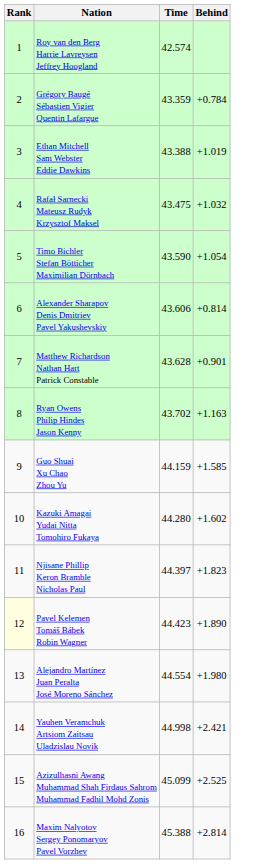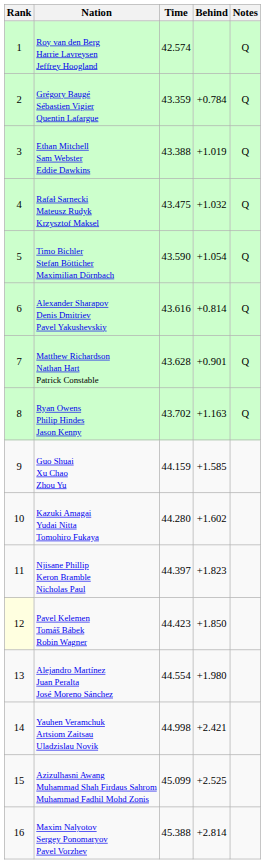 <table class="wikitable sortable" style="text-align:center">
 <tr>
 <th>Rank</th>
 <th>Nation</th>
 <th>Time</th>
 <th>Behind</th>
+<th>Notes</th>
 </tr>
 <tr bgcolor=ccffcc>
 <td>1</td>
 <td align=left><br><small><a href='#'>Roy van den Berg</a><br><a href='#'>Harrie Lavreysen</a><br><a href='#'>Jeffrey Hoogland</a> </small></td>
 <td>42.574</td>
 <td></td>
+<td>Q</td>
 </tr>
 <tr bgcolor=ccffcc>
 <td>2</td>
 <td align=left><br><small><a href='#'>Grégory Baugé</a><br><a href='#'>Sébastien Vigier</a><br><a href='#'>Quentin Lafargue</a> </small></td>
 <td>43.359</td>
 <td>+0.784</td>
+<td>Q</td>
 </tr>
 <tr bgcolor=ccffcc>
 <td>3</td>
 <td align=left><br><small><a href='#'>Ethan Mitchell</a><br><a href='#'>Sam Webster</a><br><a href='#'>Eddie Dawkins</a> </small></td>
 <td>43.388</td>
 <td>+1.019</td>
+<td>Q</td>
 </tr>
 <tr bgcolor=ccffcc>
 <td>4</td>
 <td align=left><br><small><a href='#'>Rafał Sarnecki</a><br><a href='#'>Mateusz Rudyk</a><br><a href='#'>Krzysztof Maksel</a> </small></td>
 <td>43.475</td>
 <td>+1.032</td>
+<td>Q</td>
 </tr>
 <tr bgcolor=ccffcc>
 <td>5</td>
 <td align=left><br><small><a href='#'>Timo Bichler</a><br><a href='#'>Stefan Bötticher</a><br><a href='#'>Maximilian Dörnbach</a> </small></td>
 <td>43.590</td>
 <td>+1.054</td>
+<td>Q</td>
 </tr>
 <tr bgcolor=ccffcc>
 <td>6</td>
 <td align=left><br><small><a href='#'>Alexander Sharapov</a><br><a href='#'>Denis Dmitriev</a> <br><a href='#'>Pavel Yakushevskiy</a> </small></td>
-<td>43.606</td>
+<td>43.616</td>
 <td>+0.814</td>
+<td>Q</td>
 </tr>
 <tr bgcolor=ccffcc>
 <td>7</td>
 <td align=left><br><small><a href='#'>Matthew Richardson</a><br><a href='#'>Nathan Hart</a><br>Patrick Constable </small></td>
 <td>43.628</td>
 <td>+0.901</td>
+<td>Q</td>
 </tr>
 <tr bgcolor=ccffcc>
 <td>8</td>
 <td align=left><br><small><a href='#'>Ryan Owens</a><br><a href='#'>Philip Hindes</a><br><a href='#'>Jason Kenny</a></small></td>
 <td>43.702</td>
 <td>+1.163</td>
+<td>Q</td>
 </tr>
 <tr>
 <td>9</td>
 <td align=left><br><small><a href='#'>Guo Shuai</a><br><a href='#'>Xu Chao</a><br><a href='#'>Zhou Yu</a></small></td>
 <td>44.159</td>
 <td>+1.585</td>
+<td></td>
 </tr>
 <tr>
 <td>10</td>
 <td align=left><br><small><a href='#'>Kazuki Amagai</a><br><a href='#'>Yudai Nitta</a><br><a href='#'>Tomohiro Fukaya</a></small></td>
 <td>44.280</td>
 <td>+1.602</td>
+<td></td>
 </tr>
 <tr>
 <td>11</td>
 <td align=left><br><small><a href='#'>Njisane Phillip</a><br><a href='#'>Keron Bramble</a><br><a href='#'>Nicholas Paul</a> </small></td>
 <td>44.397</td>
 <td>+1.823</td>
+<td></td>
 </tr>
 <tr>
 <td style="background: lightyellow;">12</td>
 <td align=left><br><small><a href='#'>Pavel Kelemen</a><br><a href='#'>Tomáš Bábek</a><br><a href='#'>Robin Wagner</a> </small></td>
 <td>44.423</td>
-<td>+1.890</td>
+<td>+1.850</td>
+<td></td>
 </tr>
 <tr>
 <td>13</td>
 <td align=left><br><small><a href='#'>Alejandro Martínez</a><br><a href='#'>Juan Peralta</a><br><a href='#'>José Moreno Sánchez</a></small></td>
 <td>44.554</td>
 <td>+1.980</td>
+<td></td>
 </tr>
 <tr>
 <td>14</td>
 <td align=left><br><small><a href='#'>Yauhen Veramchuk</a><br><a href='#'>Artsiom Zaitsau</a><br><a href='#'>Uladzislau Novik</a></small></td>
 <td>44.998</td>
 <td>+2.421</td>
+<td></td>
 </tr>
 <tr>
 <td>15</td>
 <td align=left><br><small><a href='#'>Azizulhasni Awang</a><br><a href='#'>Muhammad Shah Firdaus Sahrom</a><br><a href='#'>Muhammad Fadhil Mohd Zonis</a></small></td>
 <td>45.099</td>
 <td>+2.525</td>
+<td></td>
 </tr>
 <tr>
 <td>16</td>
 <td align=left><br><small><a href='#'>Maxim Nalyotov</a><br><a href='#'>Sergey Ponomaryov</a><br><a href='#'>Pavel Vorzhev</a></small></td>
 <td>45.388</td>
 <td>+2.814</td>
+<td></td>
 </tr>
 </table>
